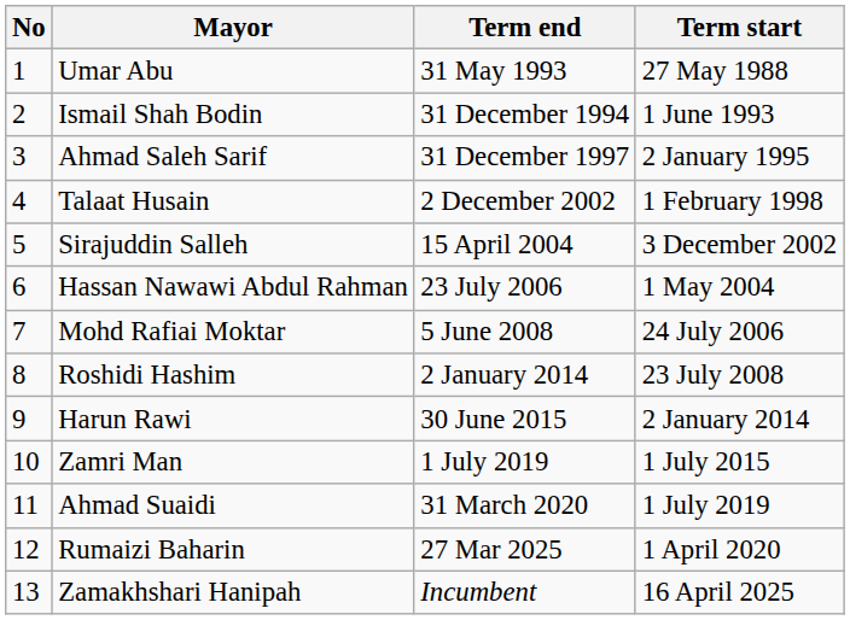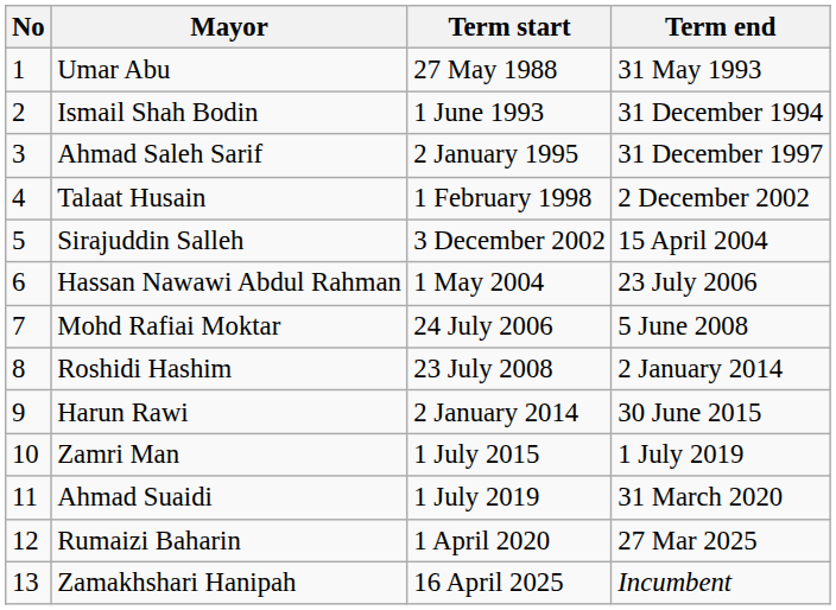 <table class=wikitable>
 <tr>
 <th>No</th>
 <th>Mayor</th>
+<th>Term start</th>
 <th>Term end</th>
-<th>Term start</th>
 </tr>
 <tr>
 <td>1</td>
 <td>Umar Abu</td>
+<td>27 May 1988</td>
 <td>31 May 1993</td>
-<td>27 May 1988</td>
 </tr>
 <tr>
 <td>2</td>
 <td>Ismail Shah Bodin</td>
+<td>1 June 1993</td>
 <td>31 December 1994</td>
-<td>1 June 1993</td>
 </tr>
 <tr>
 <td>3</td>
 <td>Ahmad Saleh Sarif</td>
+<td>2 January 1995</td>
 <td>31 December 1997</td>
-<td>2 January 1995</td>
 </tr>
 <tr>
 <td>4</td>
 <td>Talaat Husain</td>
+<td>1 February 1998</td>
 <td>2 December 2002</td>
-<td>1 February 1998</td>
 </tr>
 <tr>
 <td>5</td>
 <td>Sirajuddin Salleh</td>
+<td>3 December 2002</td>
 <td>15 April 2004</td>
-<td>3 December 2002</td>
 </tr>
 <tr>
 <td>6</td>
 <td>Hassan Nawawi Abdul Rahman</td>
+<td>1 May 2004</td>
 <td>23 July 2006</td>
-<td>1 May 2004</td>
 </tr>
 <tr>
 <td>7</td>
 <td>Mohd Rafiai Moktar</td>
+<td>24 July 2006</td>
 <td>5 June 2008</td>
-<td>24 July 2006</td>
 </tr>
 <tr>
 <td>8</td>
 <td>Roshidi Hashim</td>
+<td>23 July 2008</td>
 <td>2 January 2014</td>
-<td>23 July 2008</td>
 </tr>
 <tr>
 <td>9</td>
 <td>Harun Rawi</td>
+<td>2 January 2014</td>
 <td>30 June 2015</td>
-<td>2 January 2014</td>
 </tr>
 <tr>
 <td>10</td>
 <td>Zamri Man</td>
+<td>1 July 2015</td>
 <td>1 July 2019</td>
-<td>1 July 2015</td>
 </tr>
 <tr>
 <td>11</td>
 <td>Ahmad Suaidi</td>
+<td>1 July 2019</td>
 <td>31 March 2020</td>
-<td>1 July 2019</td>
 </tr>
 <tr>
 <td>12</td>
 <td>Rumaizi Baharin</td>
+<td>1 April 2020</td>
 <td>27 Mar 2025</td>
-<td>1 April 2020</td>
 </tr>
 <tr>
 <td>13</td>
 <td>Zamakhshari Hanipah</td>
+<td>16 April 2025</td>
 <td><em>Incumbent</em></td>
-<td>16 April 2025</td>
 </tr>
 </table>
